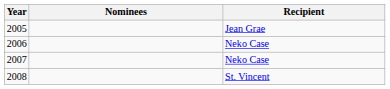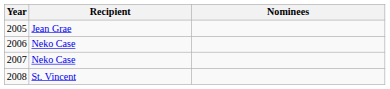 <table class="wikitable sortable">
 <tr>
 <th>Year</th>
+<th style="width:250px;">Recipient</th>
 <th style="width:300px;" class="unsortable">Nominees</th>
-<th style="width:250px;">Recipient</th>
 </tr>
 <tr>
 <td>2005</td>
+<td><a href='#'>Jean Grae</a></td>
 <td></td>
-<td><a href='#'>Jean Grae</a></td>
 </tr>
 <tr>
 <td>2006</td>
+<td><a href='#'>Neko Case</a></td>
 <td></td>
-<td><a href='#'>Neko Case</a></td>
 </tr>
 <tr>
 <td>2007</td>
+<td><a href='#'>Neko Case</a></td>
 <td></td>
-<td><a href='#'>Neko Case</a></td>
 </tr>
 <tr>
 <td>2008</td>
+<td><a href='#'>St. Vincent</a></td>
 <td></td>
-<td><a href='#'>St. Vincent</a></td>
 </tr>
 </table>
